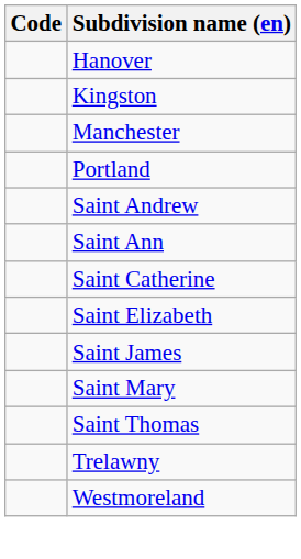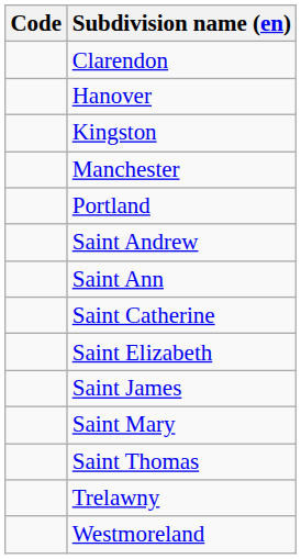 <table class="wikitable sortable">
 <tr>
 <th>Code</th>
 <th>Subdivision name (<a href='#'>en</a>)</th>
+</tr>
+<tr>
+<td></td>
+<td><a href='#'>Clarendon</a></td>
 </tr>
 <tr>
 <td></td>
 <td><a href='#'>Hanover</a></td>
 </tr>
 <tr>
 <td></td>
 <td><a href='#'>Kingston</a></td>
 </tr>
 <tr>
 <td></td>
 <td><a href='#'>Manchester</a></td>
 </tr>
 <tr>
 <td></td>
 <td><a href='#'>Portland</a></td>
 </tr>
 <tr>
 <td></td>
 <td><a href='#'>Saint Andrew</a></td>
 </tr>
 <tr>
 <td></td>
 <td><a href='#'>Saint Ann</a></td>
 </tr>
 <tr>
 <td></td>
 <td><a href='#'>Saint Catherine</a></td>
 </tr>
 <tr>
 <td></td>
 <td><a href='#'>Saint Elizabeth</a></td>
 </tr>
 <tr>
 <td></td>
 <td><a href='#'>Saint James</a></td>
 </tr>
 <tr>
 <td></td>
 <td><a href='#'>Saint Mary</a></td>
 </tr>
 <tr>
 <td></td>
 <td><a href='#'>Saint Thomas</a></td>
 </tr>
 <tr>
 <td></td>
 <td><a href='#'>Trelawny</a></td>
 </tr>
 <tr>
 <td></td>
 <td><a href='#'>Westmoreland</a></td>
 </tr>
 </table>
